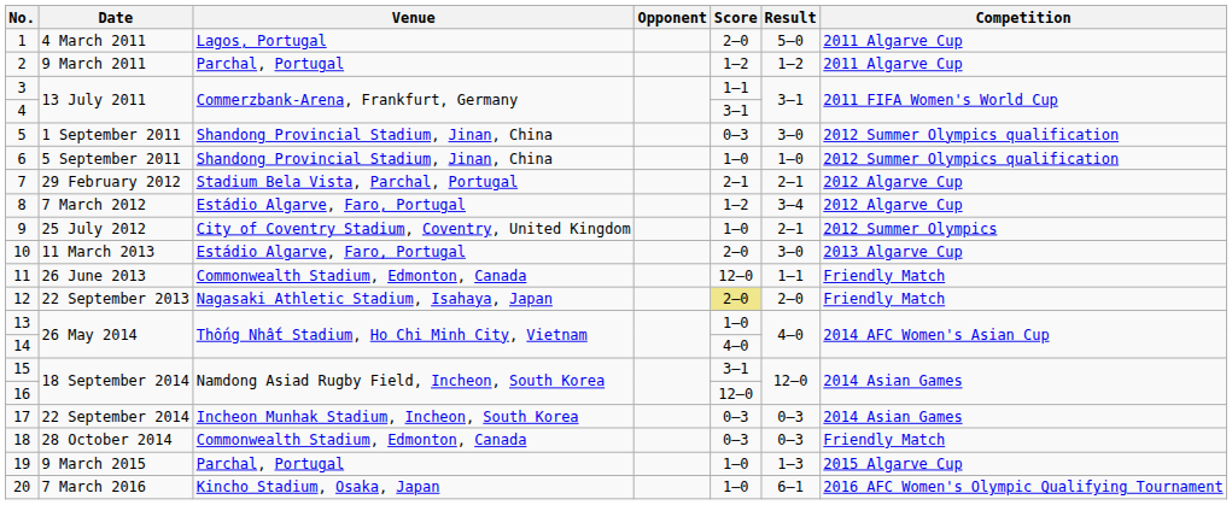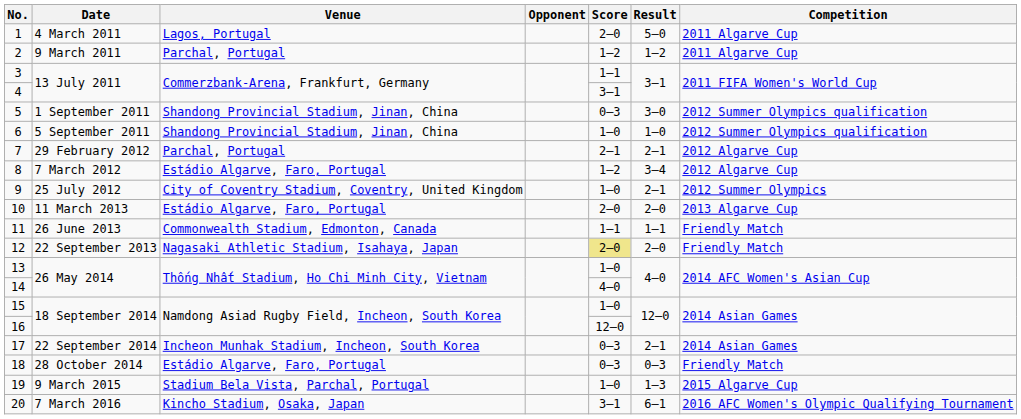 <table class="wikitable sortable">
 <tr>
 <th scope="col">No.</th>
 <th scope="col">Date</th>
 <th scope="col">Venue</th>
 <th scope="col">Opponent</th>
 <th scope="col">Score</th>
 <th scope="col">Result</th>
 <th scope="col">Competition</th>
 </tr>
 <tr>
 <td style="text-align:center">1</td>
 <td>4 March 2011</td>
 <td><a href='#'>Lagos, Portugal</a></td>
 <td></td>
 <td style="text-align:center">2–0</td>
 <td style="text-align:center">5–0</td>
 <td><a href='#'>2011 Algarve Cup</a></td>
 </tr>
 <tr>
 <td style="text-align:center">2</td>
 <td>9 March 2011</td>
 <td><a href='#'>Parchal</a>, <a href='#'>Portugal</a></td>
 <td></td>
 <td style="text-align:center">1–2</td>
 <td style="text-align:center">1–2</td>
 <td><a href='#'>2011 Algarve Cup</a></td>
 </tr>
 <tr>
 <td style="text-align:center">3</td>
 <td rowspan="2">13 July 2011</td>
 <td rowspan="2"><a href='#'>Commerzbank-Arena</a>, Frankfurt, Germany</td>
 <td rowspan="2"></td>
 <td style="text-align:center">1–1</td>
 <td rowspan="2" style="text-align:center;">3–1</td>
 <td rowspan="2"><a href='#'>2011 FIFA Women's World Cup</a></td>
 </tr>
 <tr>
 <td style="text-align:center">4</td>
 <td style="text-align:center">3–1</td>
 </tr>
 <tr>
 <td style="text-align:center">5</td>
 <td>1 September 2011</td>
 <td><a href='#'>Shandong Provincial Stadium</a>, <a href='#'>Jinan</a>, China</td>
 <td></td>
 <td style="text-align:center">0–3</td>
 <td style="text-align:center">3–0</td>
 <td><a href='#'>2012 Summer Olympics qualification</a></td>
 </tr>
 <tr>
 <td style="text-align:center">6</td>
 <td>5 September 2011</td>
 <td><a href='#'>Shandong Provincial Stadium</a>, <a href='#'>Jinan</a>, China</td>
 <td></td>
 <td style="text-align:center">1–0</td>
 <td style="text-align:center">1–0</td>
 <td><a href='#'>2012 Summer Olympics qualification</a></td>
 </tr>
 <tr>
 <td style="text-align:center">7</td>
 <td>29 February 2012</td>
-<td><a href='#'>Stadium Bela Vista</a>, <a href='#'>Parchal</a>, <a href='#'>Portugal</a></td>
+<td><a href='#'>Parchal</a>, <a href='#'>Portugal</a></td>
 <td></td>
 <td style="text-align:center">2–1</td>
 <td style="text-align:center">2–1</td>
 <td><a href='#'>2012 Algarve Cup</a></td>
 </tr>
 <tr>
 <td style="text-align:center">8</td>
 <td>7 March 2012</td>
 <td><a href='#'>Estádio Algarve</a>, <a href='#'>Faro, Portugal</a></td>
 <td></td>
 <td style="text-align:center">1–2</td>
 <td style="text-align:center">3–4</td>
 <td><a href='#'>2012 Algarve Cup</a></td>
 </tr>
 <tr>
 <td style="text-align:center">9</td>
 <td>25 July 2012</td>
 <td><a href='#'>City of Coventry Stadium</a>, <a href='#'>Coventry</a>, United Kingdom</td>
 <td></td>
 <td style="text-align:center">1–0</td>
 <td style="text-align:center">2–1</td>
 <td><a href='#'>2012 Summer Olympics</a></td>
 </tr>
 <tr>
 <td style="text-align:center">10</td>
 <td>11 March 2013</td>
 <td><a href='#'>Estádio Algarve</a>, <a href='#'>Faro, Portugal</a></td>
 <td></td>
 <td style="text-align:center">2–0</td>
-<td style="text-align:center">3–0</td>
+<td style="text-align:center">2–0</td>
 <td><a href='#'>2013 Algarve Cup</a></td>
 </tr>
 <tr>
 <td style="text-align:center">11</td>
 <td>26 June 2013</td>
 <td><a href='#'>Commonwealth Stadium</a>, <a href='#'>Edmonton</a>, <a href='#'>Canada</a></td>
 <td></td>
-<td style="text-align:center">12–0</td>
+<td style="text-align:center">1–1</td>
 <td style="text-align:center">1–1</td>
 <td><a href='#'>Friendly Match</a></td>
 </tr>
 <tr>
 <td style="text-align:center">12</td>
 <td>22 September 2013</td>
 <td><a href='#'>Nagasaki Athletic Stadium</a>, <a href='#'>Isahaya</a>, <a href='#'>Japan</a></td>
 <td></td>
 <td style="background: khaki; text-align:center">2–0</td>
 <td style="text-align:center">2–0</td>
 <td><a href='#'>Friendly Match</a></td>
 </tr>
 <tr>
 <td style="text-align:center">13</td>
 <td rowspan="2">26 May 2014</td>
 <td rowspan="2"><a href='#'>Thống Nhất Stadium</a>, <a href='#'>Ho Chi Minh City</a>, <a href='#'>Vietnam</a></td>
 <td rowspan="2"></td>
 <td style="text-align:center">1–0</td>
 <td rowspan="2" style="text-align:center;">4–0</td>
 <td rowspan="2"><a href='#'>2014 AFC Women's Asian Cup</a></td>
 </tr>
 <tr>
 <td style="text-align:center">14</td>
 <td style="text-align:center">4–0</td>
 </tr>
 <tr>
 <td style="text-align:center">15</td>
 <td rowspan="2">18 September 2014</td>
 <td rowspan="2">Namdong Asiad Rugby Field, <a href='#'>Incheon</a>, <a href='#'>South Korea</a></td>
 <td rowspan="2"></td>
-<td style="text-align:center">3–1</td>
+<td style="text-align:center">1–0</td>
 <td rowspan="2" style="text-align:center;">12–0</td>
 <td rowspan="2"><a href='#'>2014 Asian Games</a></td>
 </tr>
 <tr>
 <td style="text-align:center">16</td>
 <td style="text-align:center">12–0</td>
 </tr>
 <tr>
 <td style="text-align:center">17</td>
 <td>22 September 2014</td>
 <td><a href='#'>Incheon Munhak Stadium</a>, <a href='#'>Incheon</a>, <a href='#'>South Korea</a></td>
 <td></td>
 <td style="text-align:center">0–3</td>
-<td style="text-align:center">0–3</td>
+<td style="text-align:center">2–1</td>
 <td><a href='#'>2014 Asian Games</a></td>
 </tr>
 <tr>
 <td style="text-align:center">18</td>
 <td>28 October 2014</td>
-<td><a href='#'>Commonwealth Stadium</a>, <a href='#'>Edmonton</a>, <a href='#'>Canada</a></td>
+<td><a href='#'>Estádio Algarve</a>, <a href='#'>Faro, Portugal</a></td>
 <td></td>
 <td style="text-align:center">0–3</td>
 <td style="text-align:center">0–3</td>
 <td><a href='#'>Friendly Match</a></td>
 </tr>
 <tr>
 <td style="text-align:center">19</td>
 <td>9 March 2015</td>
-<td><a href='#'>Parchal</a>, <a href='#'>Portugal</a></td>
+<td><a href='#'>Stadium Bela Vista</a>, <a href='#'>Parchal</a>, <a href='#'>Portugal</a></td>
 <td></td>
 <td style="text-align:center">1–0</td>
 <td style="text-align:center">1–3</td>
 <td><a href='#'>2015 Algarve Cup</a></td>
 </tr>
 <tr>
 <td style="text-align:center">20</td>
 <td>7 March 2016</td>
 <td><a href='#'>Kincho Stadium</a>, <a href='#'>Osaka</a>, <a href='#'>Japan</a></td>
 <td></td>
-<td style="text-align:center">1–0</td>
+<td style="text-align:center">3–1</td>
 <td style="text-align:center">6–1</td>
 <td><a href='#'>2016 AFC Women's Olympic Qualifying Tournament</a></td>
 </tr>
 </table>
